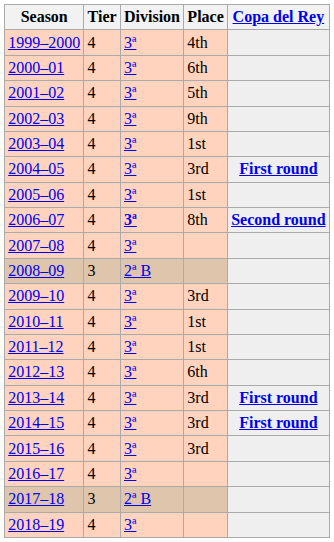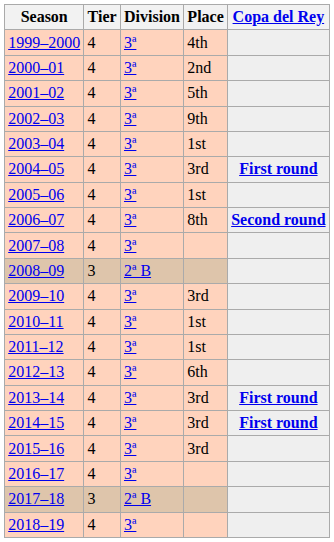 <table class="wikitable">
 <tr style="background:#f0f6fa;">
 <th>Season</th>
 <th>Tier</th>
 <th>Division</th>
 <th>Place</th>
 <th><a href='#'>Copa del Rey</a></th>
 </tr>
 <tr>
 <td style="background:#FFD3BD;"><a href='#'>1999–2000</a></td>
 <td style="background:#FFD3BD;">4</td>
 <td style="background:#FFD3BD;"><a href='#'>3ª</a></td>
 <td style="background:#FFD3BD;">4th</td>
 <th style="background:#efefef;"></th>
 </tr>
 <tr>
 <td style="background:#FFD3BD;"><a href='#'>2000–01</a></td>
 <td style="background:#FFD3BD;">4</td>
 <td style="background:#FFD3BD;"><a href='#'>3ª</a></td>
-<td style="background:#FFD3BD;">6th</td>
+<td style="background:#FFD3BD;">2nd</td>
 <th style="background:#efefef;"></th>
 </tr>
 <tr>
 <td style="background:#FFD3BD;"><a href='#'>2001–02</a></td>
 <td style="background:#FFD3BD;">4</td>
 <td style="background:#FFD3BD;"><a href='#'>3ª</a></td>
 <td style="background:#FFD3BD;">5th</td>
 <th style="background:#efefef;"></th>
 </tr>
 <tr>
 <td style="background:#FFD3BD;"><a href='#'>2002–03</a></td>
 <td style="background:#FFD3BD;">4</td>
 <td style="background:#FFD3BD;"><a href='#'>3ª</a></td>
 <td style="background:#FFD3BD;">9th</td>
 <th style="background:#efefef;"></th>
 </tr>
 <tr>
 <td style="background:#FFD3BD;"><a href='#'>2003–04</a></td>
 <td style="background:#FFD3BD;">4</td>
 <td style="background:#FFD3BD;"><a href='#'>3ª</a></td>
 <td style="background:#FFD3BD;">1st</td>
 <th style="background:#efefef;"></th>
 </tr>
 <tr>
 <td style="background:#FFD3BD;"><a href='#'>2004–05</a></td>
 <td style="background:#FFD3BD;">4</td>
 <td style="background:#FFD3BD;"><a href='#'>3ª</a></td>
 <td style="background:#FFD3BD;">3rd</td>
 <th style="background:#efefef;"><a href='#'>First round</a></th>
 </tr>
 <tr>
 <td style="background:#FFD3BD;"><a href='#'>2005–06</a></td>
 <td style="background:#FFD3BD;">4</td>
 <td style="background:#FFD3BD;"><a href='#'>3ª</a></td>
 <td style="background:#FFD3BD;">1st</td>
 <th style="background:#efefef;"></th>
 </tr>
 <tr>
 <td style="background:#FFD3BD;"><a href='#'>2006–07</a></td>
 <td style="background:#FFD3BD;">4</td>
-<td style="background:#FFD3BD;"><strong><a href='#'>3ª</a></strong></td>
+<td style="background:#FFD3BD;"><a href='#'>3ª</a></td>
 <td style="background:#FFD3BD;">8th</td>
 <th style="background:#efefef;"><a href='#'>Second round</a></th>
 </tr>
 <tr>
 <td style="background:#FFD3BD;"><a href='#'>2007–08</a></td>
 <td style="background:#FFD3BD;">4</td>
 <td style="background:#FFD3BD;"><a href='#'>3ª</a></td>
 <td style="background:#FFD3BD;"></td>
 <th style="background:#efefef;"></th>
 </tr>
 <tr>
 <td style="background:#DEC5AB;"><a href='#'>2008–09</a></td>
 <td style="background:#DEC5AB;">3</td>
 <td style="background:#DEC5AB;"><a href='#'>2ª B</a></td>
 <td style="background:#DEC5AB;"></td>
 <th style="background:#efefef;"></th>
 </tr>
 <tr>
 <td style="background:#FFD3BD;"><a href='#'>2009–10</a></td>
 <td style="background:#FFD3BD;">4</td>
 <td style="background:#FFD3BD;"><a href='#'>3ª</a></td>
 <td style="background:#FFD3BD;">3rd</td>
 <th style="background:#efefef;"></th>
 </tr>
 <tr>
 <td style="background:#FFD3BD;"><a href='#'>2010–11</a></td>
 <td style="background:#FFD3BD;">4</td>
 <td style="background:#FFD3BD;"><a href='#'>3ª</a></td>
 <td style="background:#FFD3BD;">1st</td>
 <th style="background:#efefef;"></th>
 </tr>
 <tr>
 <td style="background:#FFD3BD;"><a href='#'>2011–12</a></td>
 <td style="background:#FFD3BD;">4</td>
 <td style="background:#FFD3BD;"><a href='#'>3ª</a></td>
 <td style="background:#FFD3BD;">1st</td>
 <th style="background:#efefef;"></th>
 </tr>
 <tr>
 <td style="background:#FFD3BD;"><a href='#'>2012–13</a></td>
 <td style="background:#FFD3BD;">4</td>
 <td style="background:#FFD3BD;"><a href='#'>3ª</a></td>
 <td style="background:#FFD3BD;">6th</td>
 <th style="background:#efefef;"></th>
 </tr>
 <tr>
 <td style="background:#FFD3BD;"><a href='#'>2013–14</a></td>
 <td style="background:#FFD3BD;">4</td>
 <td style="background:#FFD3BD;"><a href='#'>3ª</a></td>
 <td style="background:#FFD3BD;">3rd</td>
 <th style="background:#efefef;"><a href='#'>First round</a></th>
 </tr>
 <tr>
 <td style="background:#FFD3BD;"><a href='#'>2014–15</a></td>
 <td style="background:#FFD3BD;">4</td>
 <td style="background:#FFD3BD;"><a href='#'>3ª</a></td>
 <td style="background:#FFD3BD;">3rd</td>
 <th style="background:#efefef;"><a href='#'>First round</a></th>
 </tr>
 <tr>
 <td style="background:#FFD3BD;"><a href='#'>2015–16</a></td>
 <td style="background:#FFD3BD;">4</td>
 <td style="background:#FFD3BD;"><a href='#'>3ª</a></td>
 <td style="background:#FFD3BD;">3rd</td>
 <th style="background:#efefef;"></th>
 </tr>
 <tr>
 <td style="background:#FFD3BD;"><a href='#'>2016–17</a></td>
 <td style="background:#FFD3BD;">4</td>
 <td style="background:#FFD3BD;"><a href='#'>3ª</a></td>
 <td style="background:#FFD3BD;"></td>
 <th style="background:#efefef;"></th>
 </tr>
 <tr>
 <td style="background:#DEC5AB;"><a href='#'>2017–18</a></td>
 <td style="background:#DEC5AB;">3</td>
 <td style="background:#DEC5AB;"><a href='#'>2ª B</a></td>
 <td style="background:#DEC5AB;"></td>
 <th style="background:#efefef;"></th>
 </tr>
 <tr>
 <td style="background:#FFD3BD;"><a href='#'>2018–19</a></td>
 <td style="background:#FFD3BD;">4</td>
 <td style="background:#FFD3BD;"><a href='#'>3ª</a></td>
 <td style="background:#FFD3BD;"></td>
 <th style="background:#efefef;"></th>
 </tr>
 </table>
